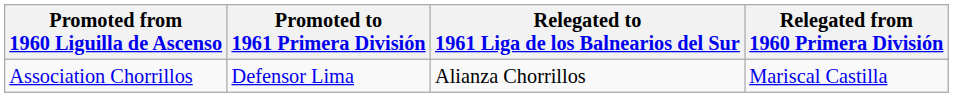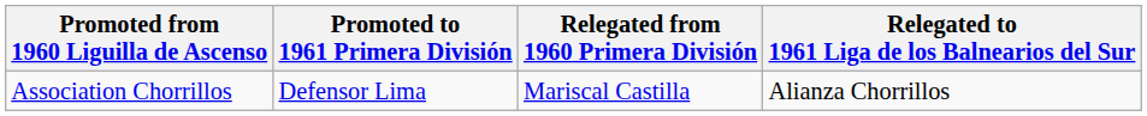 <table class="wikitable">
 <tr>
 <th>Promoted from<br><a href='#'>1960 Liguilla de Ascenso</a></th>
 <th>Promoted to<br><a href='#'>1961 Primera División</a></th>
+<th>Relegated from<br><a href='#'>1960 Primera División</a></th>
 <th>Relegated to<br><a href='#'>1961 Liga de los Balnearios del Sur</a></th>
-<th>Relegated from<br><a href='#'>1960 Primera División</a></th>
 </tr>
 <tr>
 <td> <a href='#'>Association Chorrillos</a> </td>
 <td> <a href='#'>Defensor Lima</a> </td>
+<td> <a href='#'>Mariscal Castilla</a> </td>
 <td> Alianza Chorrillos </td>
-<td> <a href='#'>Mariscal Castilla</a> </td>
 </tr>
 </table>
